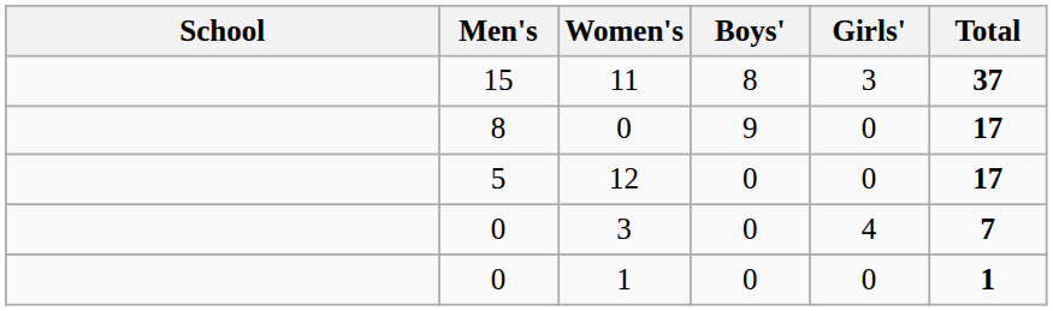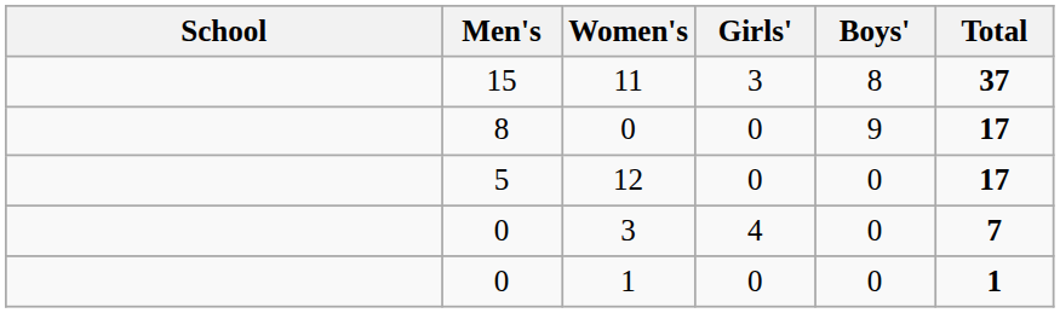 <table class="wikitable" style="font-size:90%;">
 <tr>
 <th width=200px>School</th>
 <th width=50px>Men's</th>
 <th width=50px>Women's</th>
+<th width=50px>Girls'</th>
 <th width=50px>Boys'</th>
-<th width=50px>Girls'</th>
 <th width=50px>Total</th>
 </tr>
 <tr align="center">
 <td align="left"></td>
 <td>15</td>
 <td>11</td>
+<td>3</td>
 <td>8</td>
-<td>3</td>
 <td><strong>37</strong></td>
 </tr>
 <tr align="center">
 <td align="left"></td>
 <td>8</td>
 <td>0</td>
+<td>0</td>
 <td>9</td>
-<td>0</td>
 <td><strong>17</strong></td>
 </tr>
 <tr align="center">
 <td align="left"></td>
 <td>5</td>
 <td>12</td>
 <td>0</td>
 <td>0</td>
 <td><strong>17</strong></td>
 </tr>
 <tr align="center">
 <td align="left"></td>
 <td>0</td>
 <td>3</td>
+<td>4</td>
 <td>0</td>
-<td>4</td>
 <td><strong>7</strong></td>
 </tr>
 <tr align="center">
 <td align="left"></td>
 <td>0</td>
 <td>1</td>
 <td>0</td>
 <td>0</td>
 <td><strong>1</strong></td>
 </tr>
 </table>
